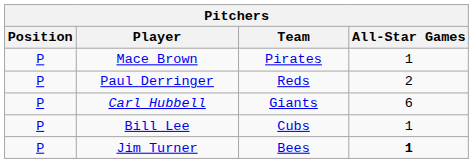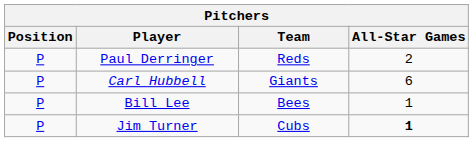 <table class="wikitable" style="text-align:right;">
 <tr>
 <th colspan="4">Pitchers</th>
 </tr>
 <tr>
 <th>Position</th>
 <th style="width:150px;">Player</th>
 <th style="width:100px;">Team</th>
 <th>All-Star Games</th>
-</tr>
-<tr>
-<td style="text-align:center;"><a href='#'>P</a></td>
-<td style="text-align:center;"><a href='#'>Mace Brown</a></td>
-<td style="text-align:center;"><a href='#'>Pirates</a></td>
-<td style="text-align:center;">1</td>
 </tr>
 <tr>
 <td style="text-align:center;"><a href='#'>P</a></td>
 <td style="text-align:center;"><a href='#'>Paul Derringer</a></td>
 <td style="text-align:center;"><a href='#'>Reds</a></td>
 <td style="text-align:center;">2</td>
 </tr>
 <tr>
 <td style="text-align:center;"><a href='#'>P</a></td>
 <td style="text-align:center;"><em><a href='#'>Carl Hubbell</a></em></td>
 <td style="text-align:center;"><a href='#'>Giants</a></td>
 <td style="text-align:center;">6</td>
 </tr>
 <tr>
 <td style="text-align:center;"><a href='#'>P</a></td>
 <td style="text-align:center;"><a href='#'>Bill Lee</a></td>
-<td style="text-align:center;"><a href='#'>Cubs</a></td>
+<td style="text-align:center;"><a href='#'>Bees</a></td>
 <td style="text-align:center;">1</td>
 </tr>
 <tr>
 <td style="text-align:center;"><a href='#'>P</a></td>
 <td style="text-align:center;"><a href='#'>Jim Turner</a></td>
-<td style="text-align:center;"><a href='#'>Bees</a></td>
+<td style="text-align:center;"><a href='#'>Cubs</a></td>
 <td style="text-align:center;"><strong>1</strong></td>
 </tr>
 </table>
